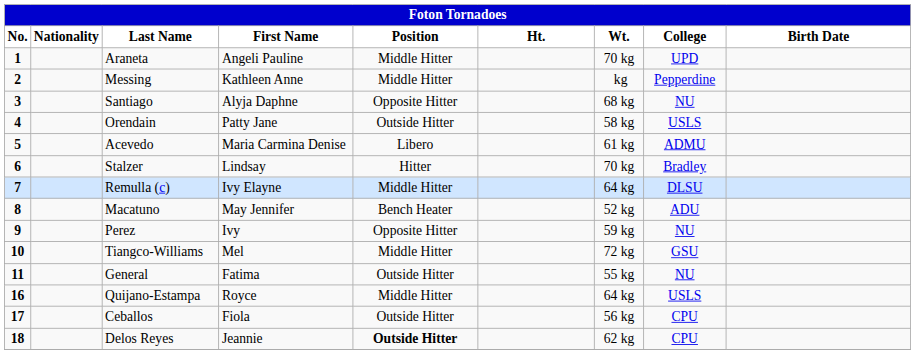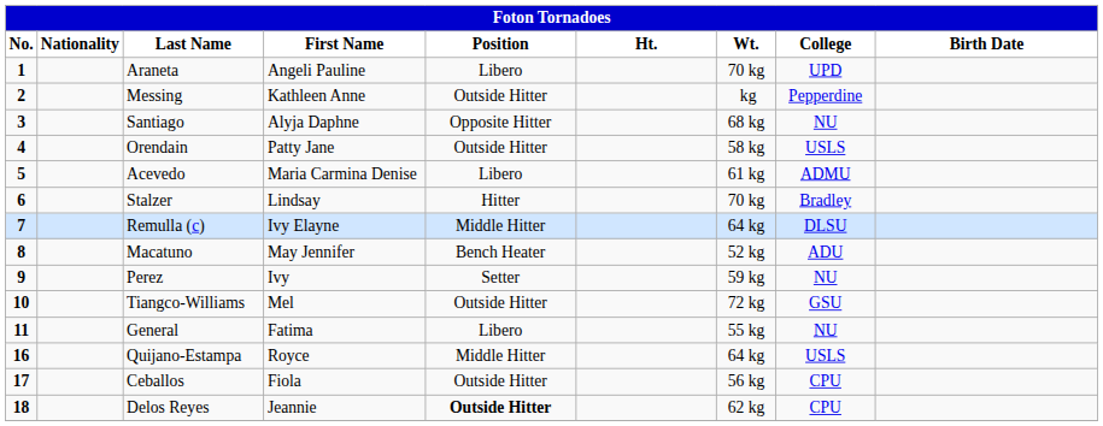 <table class="wikitable" style="text-align:center;">
 <tr>
 <td colspan="9" style= "background:#0000CD; color:white; text-align: center"><strong>Foton Tornadoes</strong></td>
 </tr>
 <tr>
 <th width=3px style="background: White; color: Black; text-align: center"><strong>No.</strong></th>
 <th width=5px style="background: White; color: Black; text-align: center"><strong>Nationality</strong></th>
 <th width=130px style="background: White; color: Black">Last Name</th>
 <th width=150px style="background: White; color: Black">First Name</th>
 <th width=140px style="background: White; color: Black">Position</th>
 <th width=130px style="background: White; color: Black">Ht.</th>
 <th width=50px style="background: White; color: Black">Wt.</th>
 <th width=90px style="background: White; color: Black">College</th>
 <th width=210px style="background: White; color: Black">Birth Date</th>
 </tr>
 <tr>
 <td><strong>1</strong></td>
 <td></td>
 <td style="text-align: left">Araneta</td>
 <td style="text-align: left">Angeli Pauline</td>
-<td>Middle Hitter</td>
+<td>Libero</td>
 <td></td>
 <td>70 kg</td>
 <td><a href='#'>UPD</a></td>
 <td style="text-align: left"></td>
 </tr>
 <tr>
 <td><strong>2</strong></td>
 <td></td>
 <td style="text-align: left">Messing</td>
 <td style="text-align: left">Kathleen Anne</td>
-<td>Middle Hitter</td>
+<td>Outside Hitter</td>
 <td></td>
 <td> kg</td>
 <td><a href='#'>Pepperdine</a></td>
 <td style="text-align: left"></td>
 </tr>
 <tr>
 <td><strong>3</strong></td>
 <td></td>
 <td style="text-align: left">Santiago</td>
 <td style="text-align: left">Alyja Daphne</td>
 <td>Opposite Hitter</td>
 <td></td>
 <td>68 kg</td>
 <td><a href='#'>NU</a></td>
 <td style="text-align: left"></td>
 </tr>
 <tr>
 <td><strong>4</strong></td>
 <td></td>
 <td style="text-align: left">Orendain</td>
 <td style="text-align: left">Patty Jane</td>
 <td>Outside Hitter</td>
 <td></td>
 <td>58 kg</td>
 <td><a href='#'>USLS</a></td>
 <td style="text-align: left"></td>
 </tr>
 <tr>
 <td><strong>5</strong></td>
 <td></td>
 <td style="text-align: left">Acevedo</td>
 <td style="text-align: left">Maria Carmina Denise</td>
 <td>Libero</td>
 <td></td>
 <td>61 kg</td>
 <td><a href='#'>ADMU</a></td>
 <td style="text-align: left"></td>
 </tr>
 <tr>
 <td><strong>6</strong></td>
 <td></td>
 <td style="text-align: left">Stalzer</td>
 <td style="text-align: left">Lindsay</td>
 <td>Hitter</td>
 <td></td>
 <td>70 kg</td>
 <td><a href='#'>Bradley</a></td>
 <td style="text-align: left"></td>
 </tr>
 <tr bgcolor=#D0E6FF>
 <td><strong>7</strong></td>
 <td></td>
 <td style="text-align: left">Remulla (<a href='#'>c</a>)</td>
 <td style="text-align: left">Ivy Elayne</td>
 <td>Middle Hitter</td>
 <td></td>
 <td>64 kg</td>
 <td><a href='#'>DLSU</a></td>
 <td style="text-align: left"></td>
 </tr>
 <tr>
 <td><strong>8</strong></td>
 <td></td>
 <td style="text-align: left">Macatuno</td>
 <td style="text-align: left">May Jennifer</td>
 <td>Bench Heater</td>
 <td></td>
 <td>52 kg</td>
 <td><a href='#'>ADU</a></td>
 <td style="text-align: left"></td>
 </tr>
 <tr>
 <td><strong>9</strong></td>
 <td></td>
 <td style="text-align: left">Perez</td>
 <td style="text-align: left">Ivy</td>
-<td>Opposite Hitter</td>
+<td>Setter</td>
 <td></td>
 <td>59 kg</td>
 <td><a href='#'>NU</a></td>
 <td style="text-align: left"></td>
 </tr>
 <tr>
 <td><strong>10</strong></td>
 <td></td>
 <td style="text-align: left">Tiangco-Williams</td>
 <td style="text-align: left">Mel</td>
-<td>Middle Hitter</td>
+<td>Outside Hitter</td>
 <td></td>
 <td>72 kg</td>
 <td><a href='#'>GSU</a></td>
 <td style="text-align: left"></td>
 </tr>
 <tr>
 <td><strong>11</strong></td>
 <td></td>
 <td style="text-align: left">General</td>
 <td style="text-align: left">Fatima</td>
-<td>Outside Hitter</td>
+<td>Libero</td>
 <td></td>
 <td>55 kg</td>
 <td><a href='#'>NU</a></td>
 <td style="text-align: left"></td>
 </tr>
 <tr>
 <td><strong>16</strong></td>
 <td></td>
 <td style="text-align: left">Quijano-Estampa</td>
 <td style="text-align: left">Royce</td>
 <td>Middle Hitter</td>
 <td></td>
 <td>64 kg</td>
 <td><a href='#'>USLS</a></td>
 <td style="text-align: left"></td>
 </tr>
 <tr>
 <td><strong>17</strong></td>
 <td></td>
 <td style="text-align: left">Ceballos</td>
 <td style="text-align: left">Fiola</td>
 <td>Outside Hitter</td>
 <td></td>
 <td>56 kg</td>
 <td><a href='#'>CPU</a></td>
 <td style="text-align: left"></td>
 </tr>
 <tr>
 <td><strong>18</strong></td>
 <td></td>
 <td style="text-align: left">Delos Reyes</td>
 <td style="text-align: left">Jeannie</td>
 <td><strong>Outside Hitter</strong></td>
 <td></td>
 <td>62 kg</td>
 <td><a href='#'>CPU</a></td>
 <td style="text-align: left"></td>
 </tr>
 <tr>
 </tr>
 </table>
